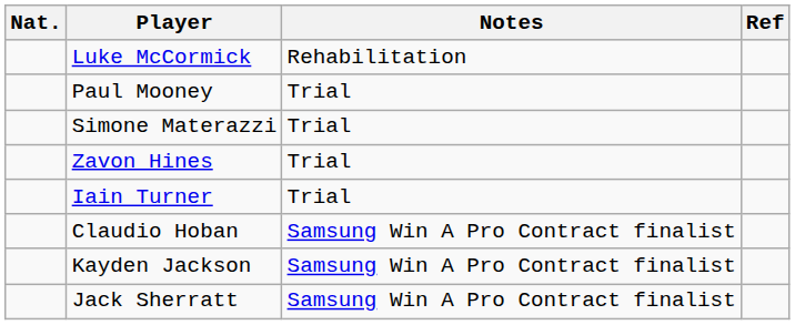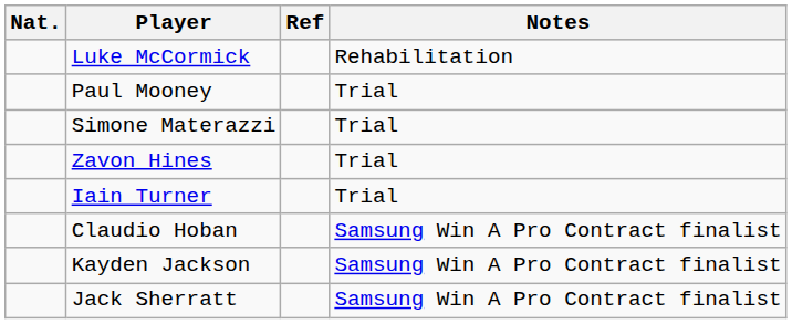 <table class="wikitable">
 <tr>
 <th>Nat.</th>
 <th>Player</th>
+<th>Ref</th>
 <th>Notes</th>
-<th>Ref</th>
 </tr>
 <tr>
 <td></td>
 <td><a href='#'>Luke McCormick</a></td>
+<td></td>
 <td>Rehabilitation</td>
-<td></td>
 </tr>
 <tr>
 <td></td>
 <td>Paul Mooney</td>
+<td></td>
 <td>Trial</td>
-<td></td>
 </tr>
 <tr>
 <td></td>
 <td>Simone Materazzi</td>
+<td></td>
 <td>Trial</td>
-<td></td>
 </tr>
 <tr>
 <td></td>
 <td><a href='#'>Zavon Hines</a></td>
+<td></td>
 <td>Trial</td>
-<td></td>
 </tr>
 <tr>
 <td></td>
 <td><a href='#'>Iain Turner</a></td>
+<td></td>
 <td>Trial</td>
-<td></td>
 </tr>
 <tr>
 <td></td>
 <td>Claudio Hoban</td>
+<td></td>
 <td><a href='#'>Samsung</a> Win A Pro Contract finalist</td>
-<td></td>
 </tr>
 <tr>
 <td></td>
 <td>Kayden Jackson</td>
+<td></td>
 <td><a href='#'>Samsung</a> Win A Pro Contract finalist</td>
-<td></td>
 </tr>
 <tr>
 <td></td>
 <td>Jack Sherratt</td>
+<td></td>
 <td><a href='#'>Samsung</a> Win A Pro Contract finalist</td>
-<td></td>
 </tr>
 </table>
